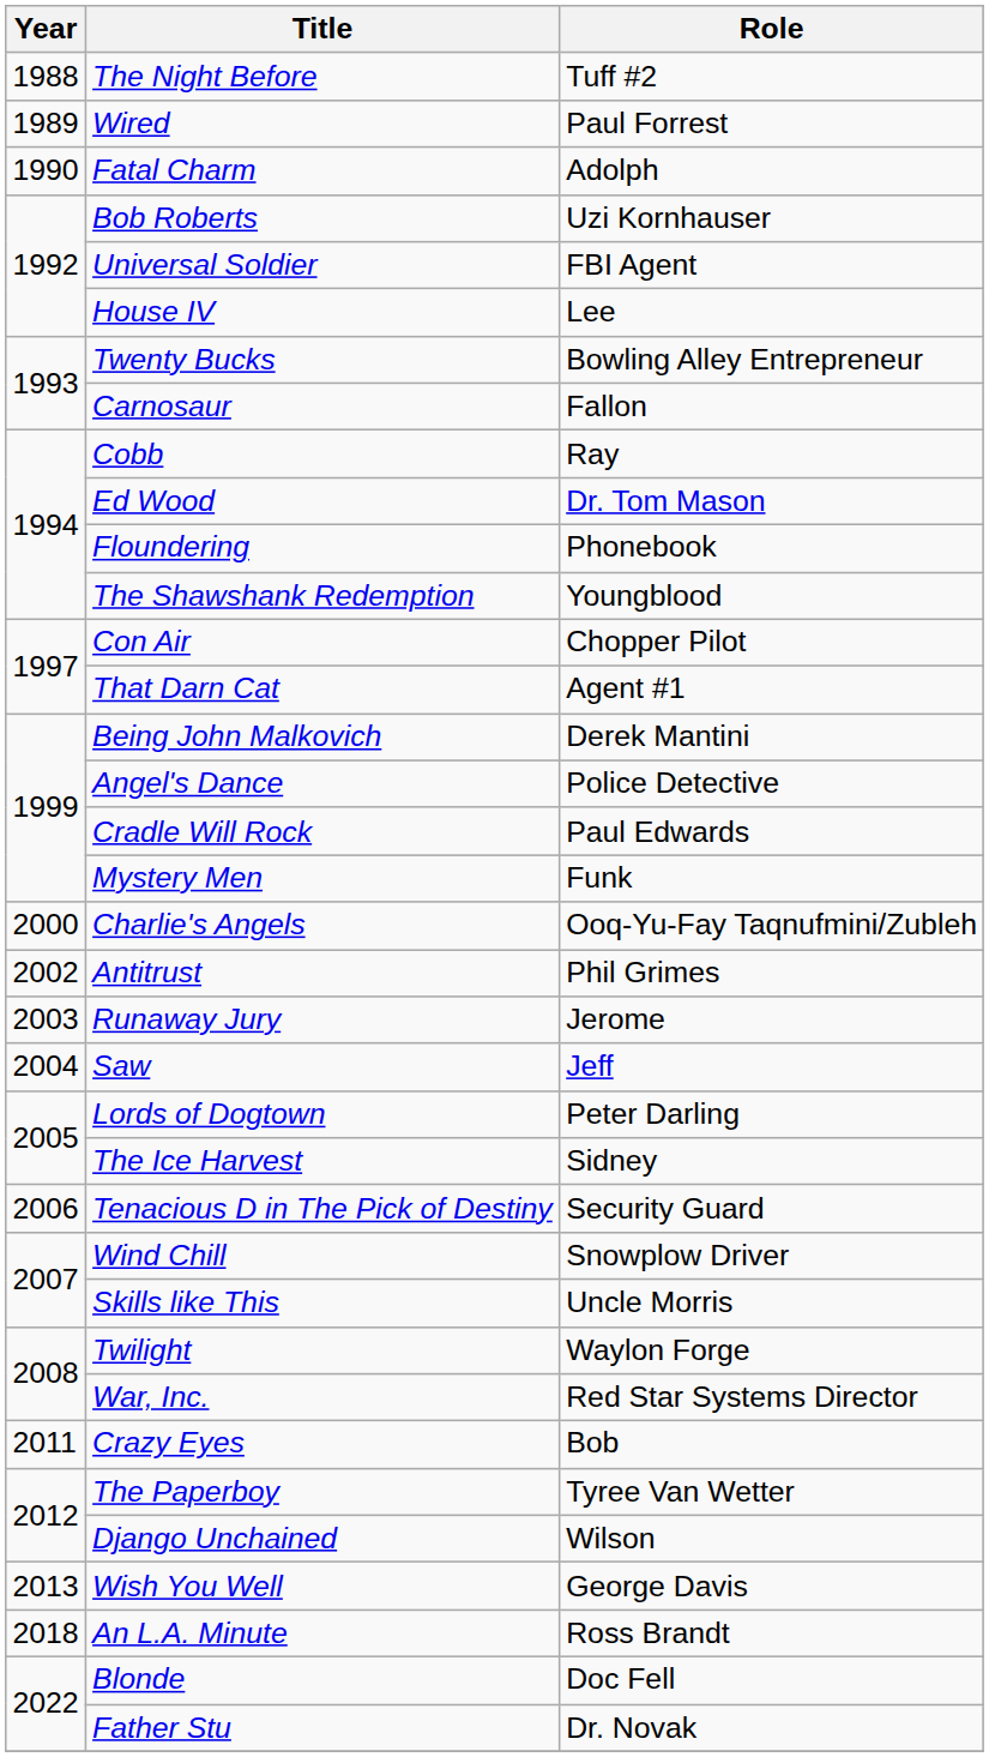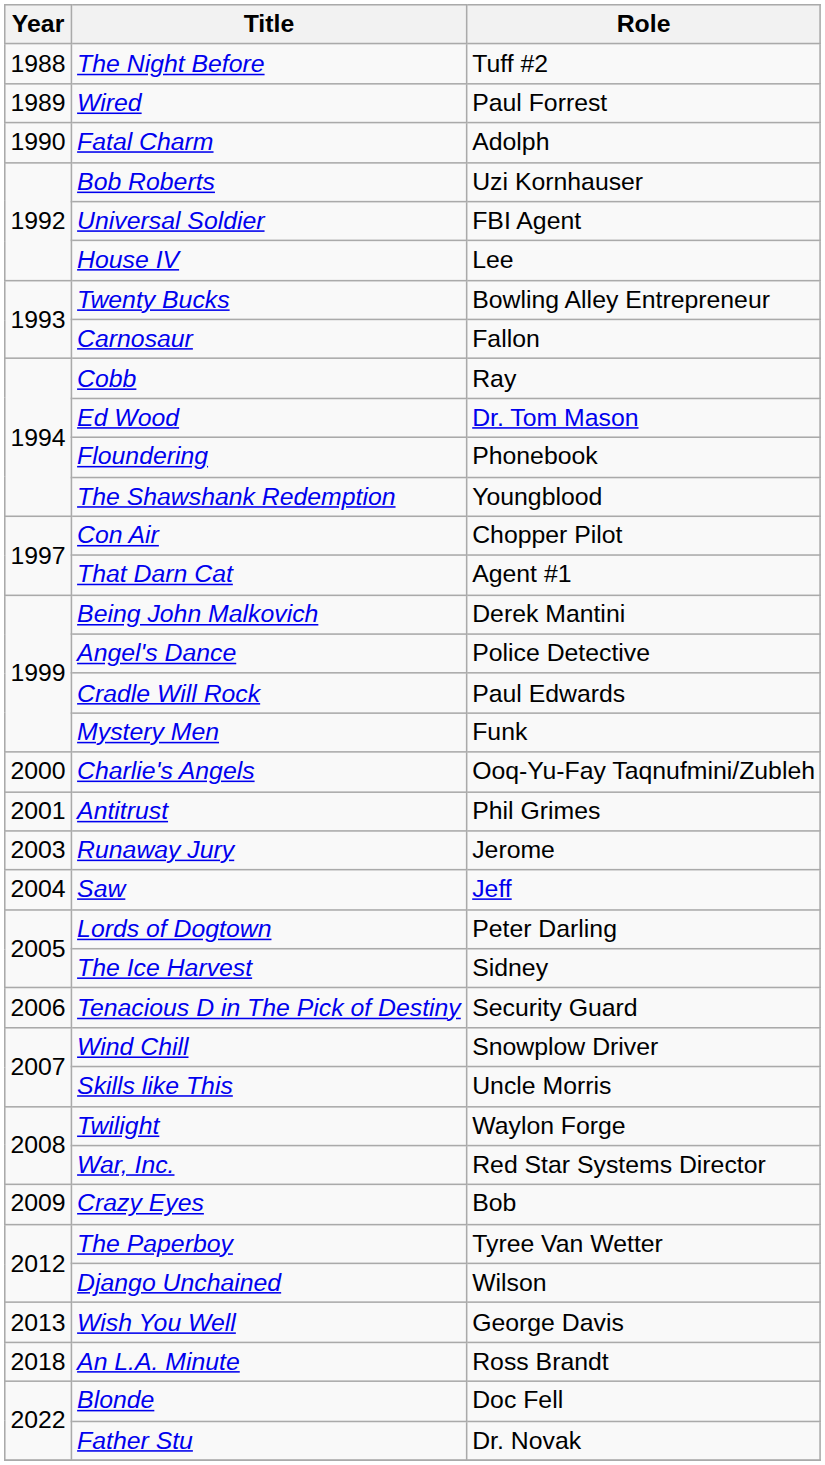 <table class="wikitable sortable">
 <tr>
 <th>Year</th>
 <th>Title</th>
 <th>Role</th>
 </tr>
 <tr>
 <td>1988</td>
 <td><em><a href='#'>The Night Before</a></em></td>
 <td>Tuff #2</td>
 </tr>
 <tr>
 <td>1989</td>
 <td><em><a href='#'>Wired</a></em></td>
 <td>Paul Forrest</td>
 </tr>
 <tr>
 <td>1990</td>
 <td><em><a href='#'>Fatal Charm</a></em></td>
 <td>Adolph</td>
 </tr>
 <tr>
 <td rowspan="3">1992</td>
 <td><em><a href='#'>Bob Roberts</a></em></td>
 <td>Uzi Kornhauser</td>
 </tr>
 <tr>
 <td><em><a href='#'>Universal Soldier</a></em></td>
 <td>FBI Agent</td>
 </tr>
 <tr>
 <td><em><a href='#'>House IV</a></em></td>
 <td>Lee</td>
 </tr>
 <tr>
 <td rowspan="2">1993</td>
 <td><em><a href='#'>Twenty Bucks</a></em></td>
 <td>Bowling Alley Entrepreneur</td>
 </tr>
 <tr>
 <td><em><a href='#'>Carnosaur</a></em></td>
 <td>Fallon</td>
 </tr>
 <tr>
 <td rowspan="4">1994</td>
 <td><em><a href='#'>Cobb</a></em></td>
 <td>Ray</td>
 </tr>
 <tr>
 <td><em><a href='#'>Ed Wood</a></em></td>
 <td><a href='#'>Dr. Tom Mason</a></td>
 </tr>
 <tr>
 <td><em><a href='#'>Floundering</a></em></td>
 <td>Phonebook</td>
 </tr>
 <tr>
 <td><em><a href='#'>The Shawshank Redemption</a></em></td>
 <td>Youngblood</td>
 </tr>
 <tr>
 <td rowspan="2">1997</td>
 <td><em><a href='#'>Con Air</a></em></td>
 <td>Chopper Pilot</td>
 </tr>
 <tr>
 <td><em><a href='#'>That Darn Cat</a></em></td>
 <td>Agent #1</td>
 </tr>
 <tr>
 <td rowspan="4">1999</td>
 <td><em><a href='#'>Being John Malkovich</a></em></td>
 <td>Derek Mantini</td>
 </tr>
 <tr>
 <td><em><a href='#'>Angel's Dance</a></em></td>
 <td>Police Detective</td>
 </tr>
 <tr>
 <td><em><a href='#'>Cradle Will Rock</a></em></td>
 <td>Paul Edwards</td>
 </tr>
 <tr>
 <td><em><a href='#'>Mystery Men</a></em></td>
 <td>Funk</td>
 </tr>
 <tr>
 <td>2000</td>
 <td><em><a href='#'>Charlie's Angels</a></em></td>
 <td>Ooq-Yu-Fay Taqnufmini/Zubleh</td>
 </tr>
 <tr>
-<td>2002</td>
+<td>2001</td>
 <td><em><a href='#'>Antitrust</a></em></td>
 <td>Phil Grimes</td>
 </tr>
 <tr>
 <td>2003</td>
 <td><em><a href='#'>Runaway Jury</a></em></td>
 <td>Jerome</td>
 </tr>
 <tr>
 <td>2004</td>
 <td><em><a href='#'>Saw</a></em></td>
 <td><a href='#'>Jeff</a></td>
 </tr>
 <tr>
 <td rowspan="2">2005</td>
 <td><em><a href='#'>Lords of Dogtown</a></em></td>
 <td>Peter Darling</td>
 </tr>
 <tr>
 <td><em><a href='#'>The Ice Harvest</a></em></td>
 <td>Sidney</td>
 </tr>
 <tr>
 <td>2006</td>
 <td><em><a href='#'>Tenacious D in The Pick of Destiny</a></em></td>
 <td>Security Guard</td>
 </tr>
 <tr>
 <td rowspan="2">2007</td>
 <td><em><a href='#'>Wind Chill</a></em></td>
 <td>Snowplow Driver</td>
 </tr>
 <tr>
 <td><em><a href='#'>Skills like This</a></em></td>
 <td>Uncle Morris</td>
 </tr>
 <tr>
 <td rowspan="2">2008</td>
 <td><em><a href='#'>Twilight</a></em></td>
 <td>Waylon Forge</td>
 </tr>
 <tr>
 <td><em><a href='#'>War, Inc.</a></em></td>
 <td>Red Star Systems Director</td>
 </tr>
 <tr>
-<td>2011</td>
+<td>2009</td>
 <td><em><a href='#'>Crazy Eyes</a></em></td>
 <td>Bob</td>
 </tr>
 <tr>
 <td rowspan="2">2012</td>
 <td><em> <a href='#'>The Paperboy</a></em></td>
 <td>Tyree Van Wetter</td>
 </tr>
 <tr>
 <td><em><a href='#'>Django Unchained</a></em></td>
 <td>Wilson</td>
 </tr>
 <tr>
 <td>2013</td>
 <td><em><a href='#'>Wish You Well</a></em></td>
 <td>George Davis</td>
 </tr>
 <tr>
 <td>2018</td>
 <td><em><a href='#'>An L.A. Minute</a></em></td>
 <td>Ross Brandt</td>
 </tr>
 <tr>
 <td rowspan="2">2022</td>
 <td><em><a href='#'>Blonde</a></em></td>
 <td>Doc Fell</td>
 </tr>
 <tr>
 <td><em><a href='#'>Father Stu</a></em></td>
 <td>Dr. Novak</td>
 </tr>
 <tr>
 </tr>
 </table>
